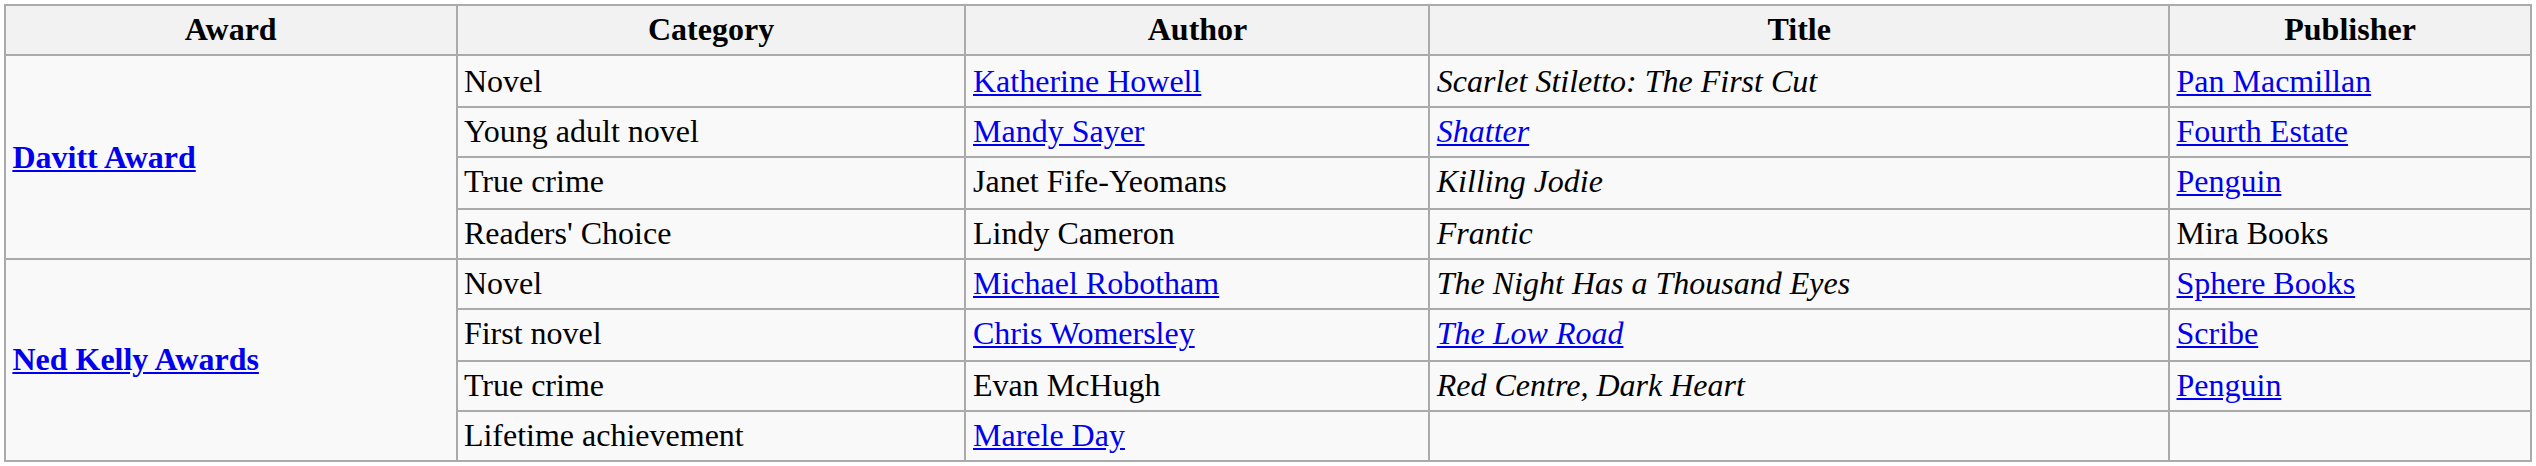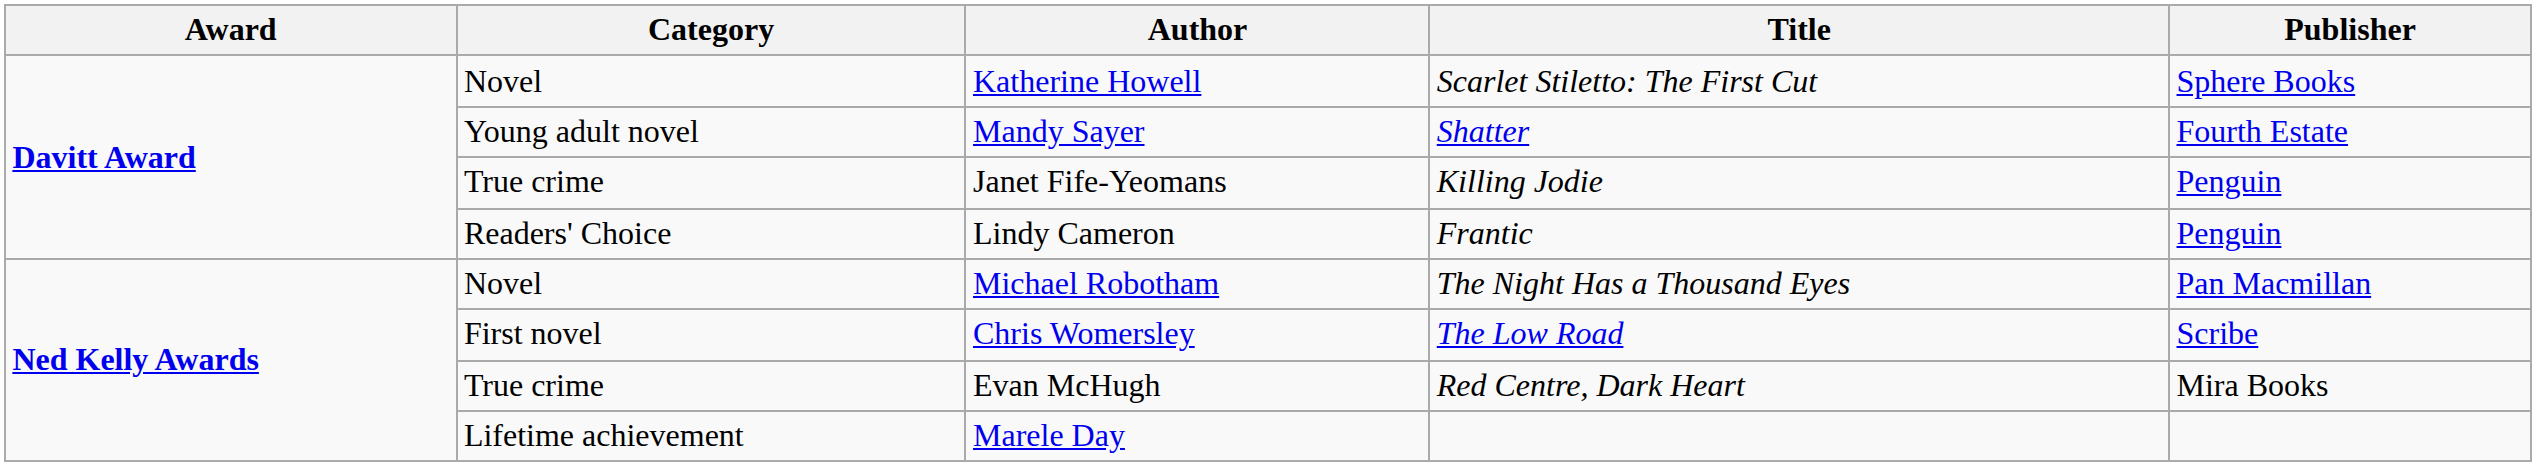 <table class="wikitable" width=100%>
 <tr>
 <th>Award</th>
 <th>Category</th>
 <th>Author</th>
 <th>Title</th>
 <th>Publisher</th>
 </tr>
 <tr>
 <td rowspan=4><strong><a href='#'>Davitt Award</a></strong></td>
 <td>Novel</td>
 <td><a href='#'>Katherine Howell</a></td>
 <td><em>Scarlet Stiletto: The First Cut</em></td>
-<td><a href='#'>Pan Macmillan</a></td>
+<td><a href='#'>Sphere Books</a></td>
 </tr>
 <tr>
 <td>Young adult novel</td>
 <td><a href='#'>Mandy Sayer</a></td>
 <td><em><a href='#'>Shatter</a></em></td>
 <td><a href='#'>Fourth Estate</a></td>
 </tr>
 <tr>
 <td>True crime</td>
 <td>Janet Fife-Yeomans</td>
 <td><em>Killing Jodie</em></td>
 <td><a href='#'>Penguin</a></td>
 </tr>
 <tr>
 <td>Readers' Choice</td>
 <td>Lindy Cameron</td>
 <td><em>Frantic</em></td>
-<td>Mira Books</td>
+<td><a href='#'>Penguin</a></td>
 </tr>
 <tr>
 <td rowspan=4><strong><a href='#'>Ned Kelly Awards</a></strong></td>
 <td>Novel</td>
 <td><a href='#'>Michael Robotham</a></td>
 <td><em>The Night Has a Thousand Eyes</em></td>
-<td><a href='#'>Sphere Books</a></td>
+<td><a href='#'>Pan Macmillan</a></td>
 </tr>
 <tr>
 <td>First novel</td>
 <td><a href='#'>Chris Womersley</a></td>
 <td><em><a href='#'>The Low Road</a></em></td>
 <td><a href='#'>Scribe</a></td>
 </tr>
 <tr>
 <td>True crime</td>
 <td>Evan McHugh</td>
 <td><em>Red Centre, Dark Heart</em></td>
-<td><a href='#'>Penguin</a></td>
+<td>Mira Books</td>
 </tr>
 <tr>
 <td>Lifetime achievement</td>
 <td><a href='#'>Marele Day</a></td>
 <td></td>
 <td></td>
 </tr>
 <tr>
 </tr>
 </table>
